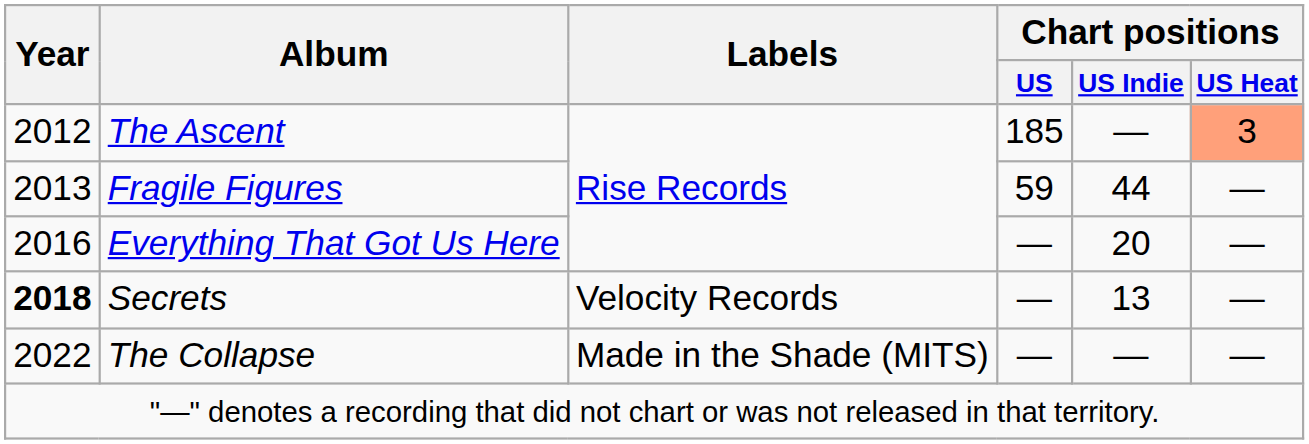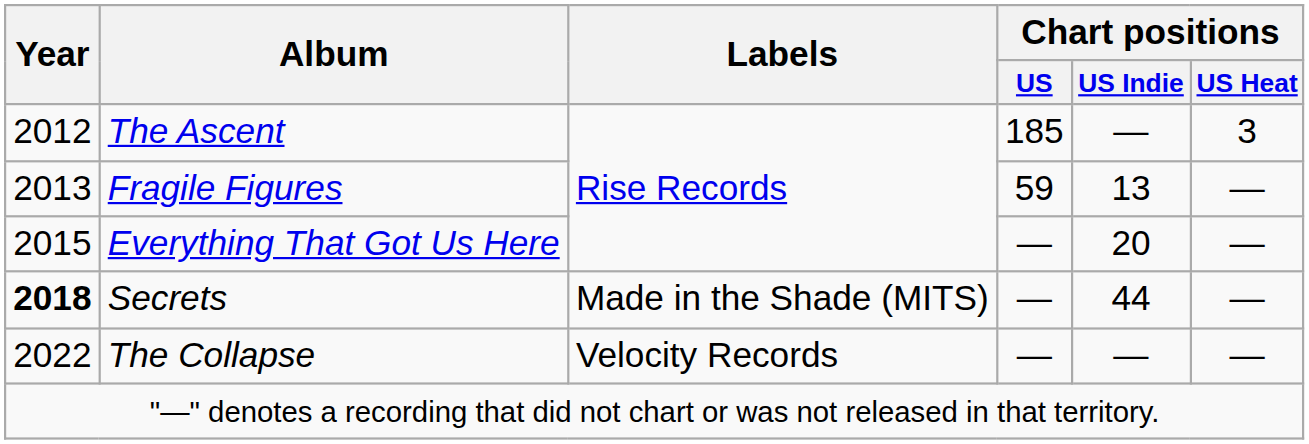 <table class="wikitable">
 <tr>
 <th rowspan="2">Year</th>
 <th rowspan="2">Album</th>
 <th rowspan="2">Labels</th>
 <th colspan="3">Chart positions</th>
 </tr>
 <tr>
 <th style="width=5em;font-size:75%"><a href='#'>US</a></th>
 <th style="width=5em;font-size:75%"><a href='#'>US Indie</a></th>
 <th style="width=5em;font-size:75%"><a href='#'>US Heat</a></th>
 </tr>
 <tr>
 <td>2012</td>
 <td><em><a href='#'>The Ascent</a></em></td>
 <td rowspan="3"><a href='#'>Rise Records</a></td>
 <td align="center">185</td>
 <td align="center">—</td>
-<td align="center" style="background: lightsalmon;">3</td>
+<td align="center">3</td>
 </tr>
 <tr>
 <td>2013</td>
 <td><em><a href='#'>Fragile Figures</a></em></td>
 <td align="center">59</td>
-<td align="center">44</td>
+<td align="center">13</td>
 <td align="center">—</td>
 </tr>
 <tr>
-<td>2016</td>
+<td>2015</td>
 <td><em><a href='#'>Everything That Got Us Here</a></em></td>
 <td align="center">—</td>
 <td align="center">20</td>
 <td align="center">—</td>
 </tr>
 <tr>
 <td><strong>2018</strong></td>
 <td><em>Secrets</em></td>
-<td align="left">Velocity Records</td>
+<td align="center">Made in the Shade (MITS)</td>
 <td align="center">—</td>
-<td align="center">13</td>
+<td align="center">44</td>
 <td align="center">—</td>
 </tr>
 <tr>
 <td>2022</td>
 <td><em>The Collapse</em></td>
-<td align="center">Made in the Shade (MITS)</td>
+<td align="left">Velocity Records</td>
 <td align="center">—</td>
 <td align="center">—</td>
 <td align="center">—</td>
 </tr>
 <tr>
 <td colspan="6" align="center"><small>"—" denotes a recording that did not chart or was not released in that territory.</small></td>
 </tr>
 </table>
